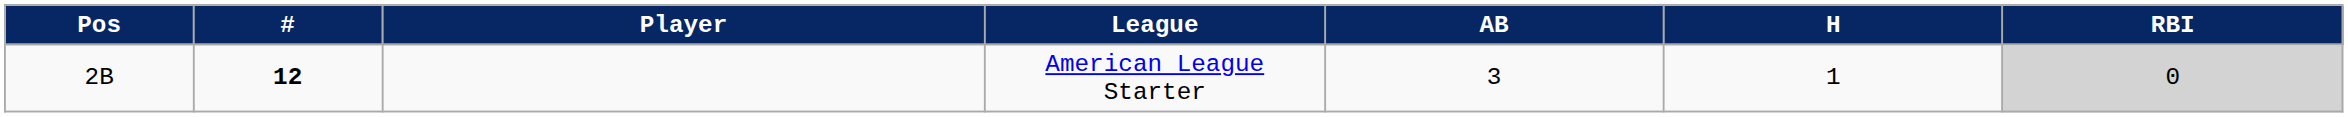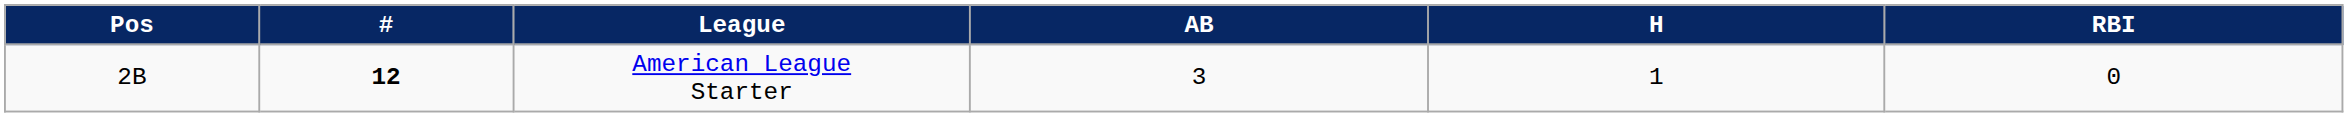 <table class="wikitable sortable">
 <tr>
 <th style="background:#072764;color:white;" width="5%">Pos</th>
 <th style="background:#072764;color:white;" width="5%">#</th>
-<th style="background:#072764;color:white;" width="16%">Player</th>
 <th style="background:#072764;color:white;" width="9%">League</th>
 <th style="background:#072764;color:white;" width="9%">AB</th>
 <th style="background:#072764;color:white;" width="9%">H</th>
 <th style="background:#072764;color:white;" width="9%">RBI</th>
 </tr>
 <tr align="center">
 <td>2B</td>
 <td><strong>12</strong></td>
-<td></td>
 <td><a href='#'>American League</a><br>Starter</td>
 <td>3</td>
 <td>1</td>
-<td style="background: lightgrey;">0</td>
+<td>0</td>
 </tr>
 </table>
